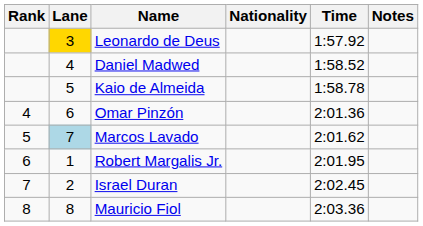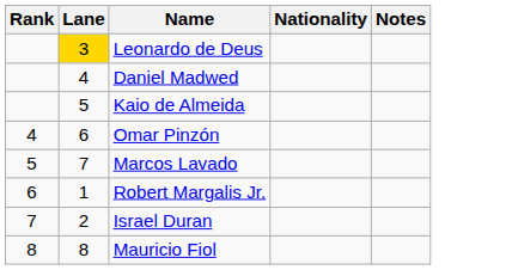 <table class="wikitable sortable" style="text-align:center">
 <tr>
 <th>Rank</th>
 <th>Lane</th>
 <th>Name</th>
 <th>Nationality</th>
-<th>Time</th>
 <th>Notes</th>
 </tr>
 <tr>
 <td></td>
 <td style="background: gold;">3</td>
 <td align=left><a href='#'>Leonardo de Deus</a></td>
 <td align=left></td>
-<td>1:57.92</td>
 <td></td>
 </tr>
 <tr>
 <td></td>
 <td>4</td>
 <td align=left><a href='#'>Daniel Madwed</a></td>
 <td align=left></td>
-<td>1:58.52</td>
 <td></td>
 </tr>
 <tr>
 <td></td>
 <td>5</td>
 <td align=left><a href='#'>Kaio de Almeida</a></td>
 <td align=left></td>
-<td>1:58.78</td>
 <td></td>
 </tr>
 <tr>
 <td>4</td>
 <td>6</td>
 <td align=left><a href='#'>Omar Pinzón</a></td>
 <td align=left></td>
-<td>2:01.36</td>
 <td></td>
 </tr>
 <tr>
 <td>5</td>
-<td style="background: lightblue;">7</td>
+<td>7</td>
 <td align=left><a href='#'>Marcos Lavado</a></td>
 <td align=left></td>
-<td>2:01.62</td>
 <td></td>
 </tr>
 <tr>
 <td>6</td>
 <td>1</td>
 <td align=left><a href='#'>Robert Margalis Jr.</a></td>
 <td align=left></td>
-<td>2:01.95</td>
 <td></td>
 </tr>
 <tr>
 <td>7</td>
 <td>2</td>
 <td align=left><a href='#'>Israel Duran</a></td>
 <td align=left></td>
-<td>2:02.45</td>
 <td></td>
 </tr>
 <tr>
 <td>8</td>
 <td>8</td>
 <td align=left><a href='#'>Mauricio Fiol</a></td>
 <td align=left></td>
-<td>2:03.36</td>
 <td></td>
 </tr>
 </table>
